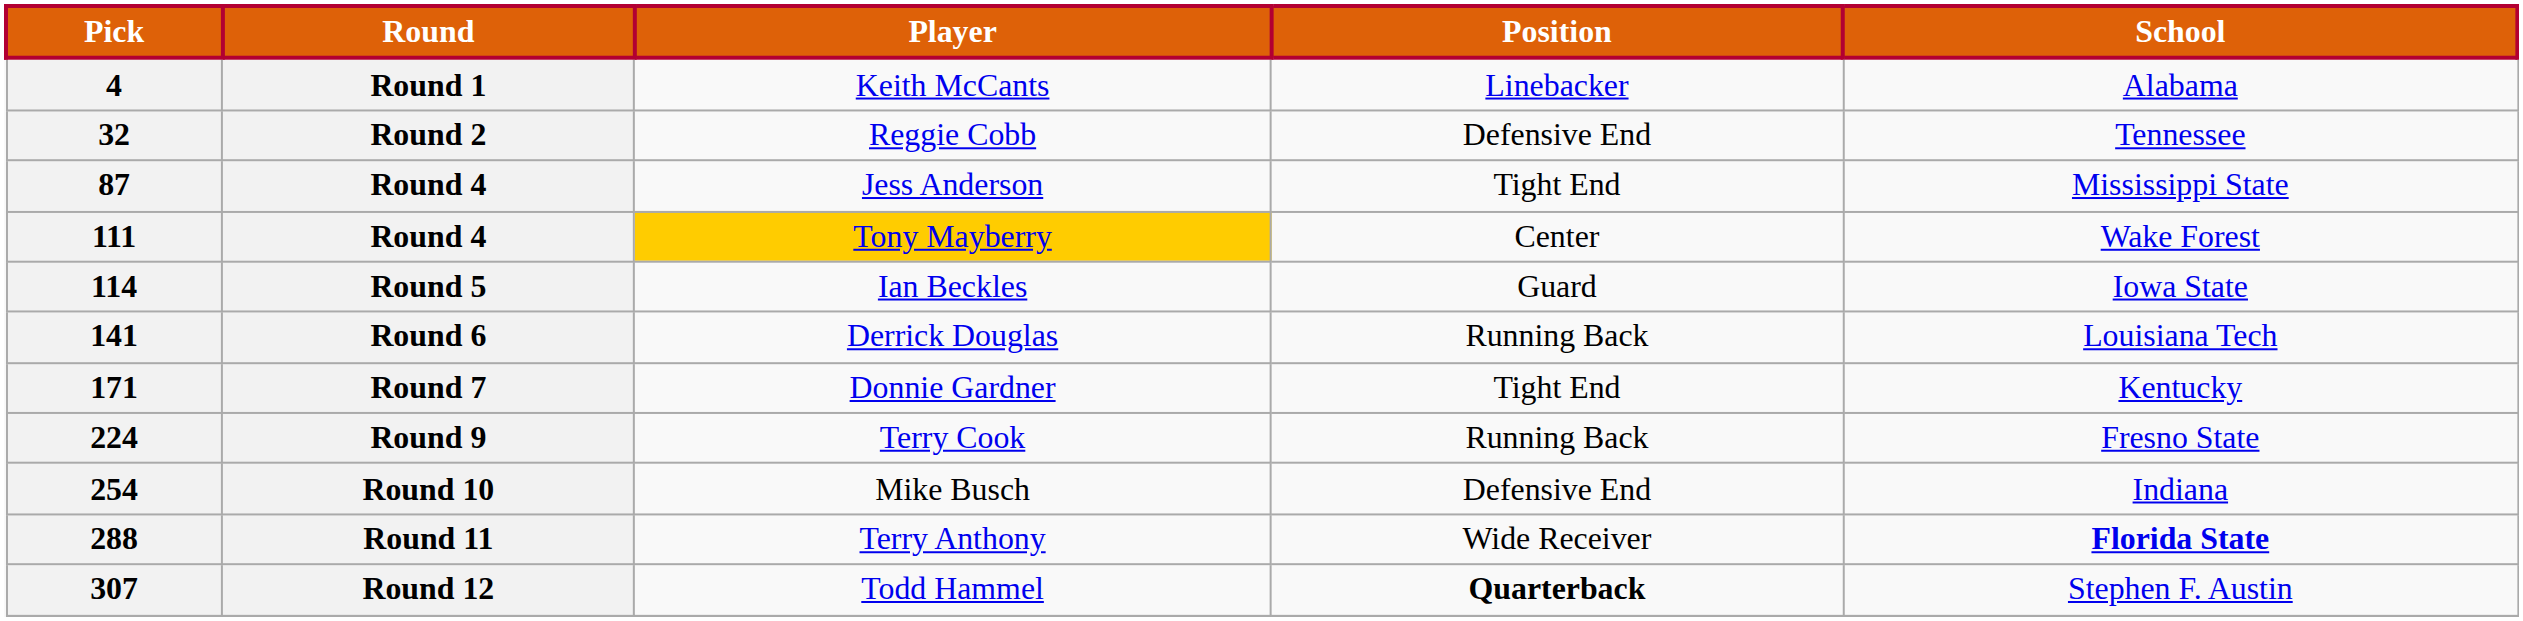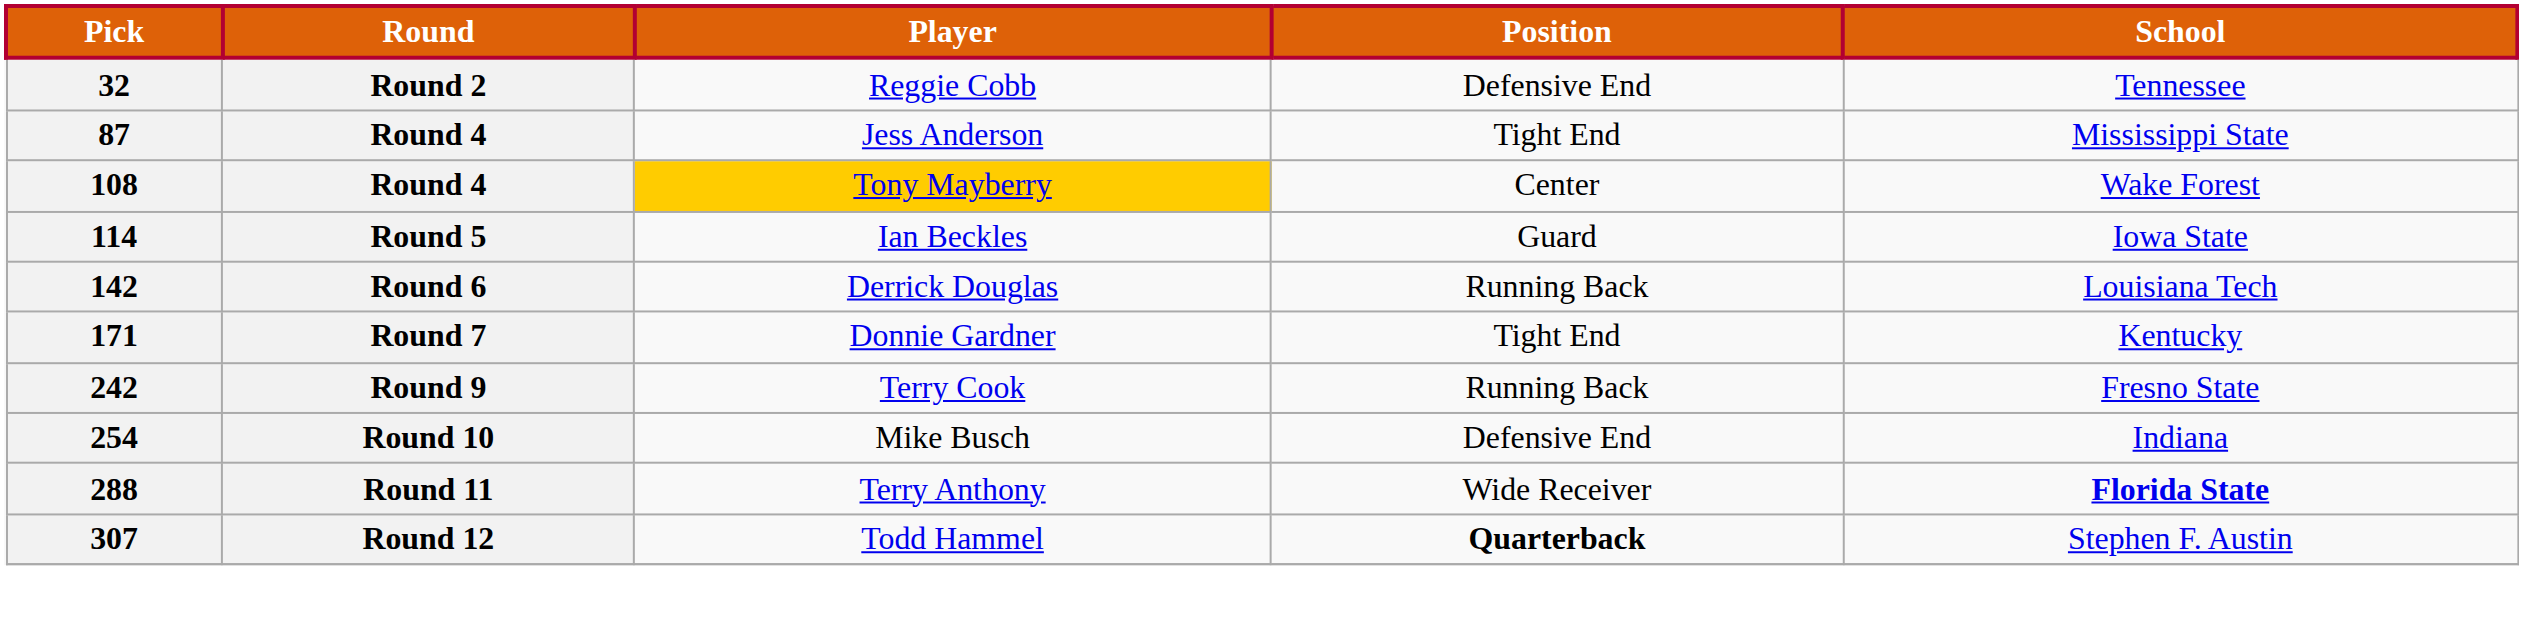 <table class="wikitable sortable sortable" style="width: 100%;text-align:center;">
 <tr style="background:#de6108;color:#FFFFFF; border: 2px solid #b20032;">
 <td style="border: 2px solid #b20032;"><strong>Pick</strong></td>
 <td style="border: 2px solid #b20032;"><strong>Round</strong></td>
 <td style="border: 2px solid #b20032;"><strong>Player</strong></td>
 <td style="border: 2px solid #b20032;"><strong>Position</strong></td>
 <td style="border: 2px solid #b20032;"><strong>School</strong></td>
-</tr>
-<tr>
-<th>4</th>
-<th>Round 1</th>
-<td><a href='#'>Keith McCants</a></td>
-<td><a href='#'>Linebacker</a></td>
-<td><a href='#'>Alabama</a></td>
 </tr>
 <tr>
 <th>32</th>
 <th>Round 2</th>
 <td><a href='#'>Reggie Cobb</a></td>
 <td>Defensive End</td>
 <td><a href='#'>Tennessee</a></td>
 </tr>
 <tr>
 <th>87</th>
 <th>Round 4</th>
 <td><a href='#'>Jess Anderson</a></td>
 <td>Tight End</td>
 <td><a href='#'>Mississippi State</a></td>
 </tr>
 <tr>
-<th>111</th>
+<th>108</th>
 <th>Round 4</th>
 <td bgcolor="#FFCC00"><a href='#'>Tony Mayberry</a></td>
 <td>Center</td>
 <td><a href='#'>Wake Forest</a></td>
 </tr>
 <tr>
 <th>114</th>
 <th>Round 5</th>
 <td><a href='#'>Ian Beckles</a></td>
 <td>Guard</td>
 <td><a href='#'>Iowa State</a></td>
 </tr>
 <tr>
-<th>141</th>
+<th>142</th>
 <th>Round 6</th>
 <td><a href='#'>Derrick Douglas</a></td>
 <td>Running Back</td>
 <td><a href='#'>Louisiana Tech</a></td>
 </tr>
 <tr>
 <th>171</th>
 <th>Round 7</th>
 <td><a href='#'>Donnie Gardner</a></td>
 <td>Tight End</td>
 <td><a href='#'>Kentucky</a></td>
 </tr>
 <tr>
-<th>224</th>
+<th>242</th>
 <th>Round 9</th>
 <td><a href='#'>Terry Cook</a></td>
 <td>Running Back</td>
 <td><a href='#'>Fresno State</a></td>
 </tr>
 <tr>
 <th>254</th>
 <th>Round 10</th>
 <td>Mike Busch</td>
 <td>Defensive End</td>
 <td><a href='#'>Indiana</a></td>
 </tr>
 <tr>
 <th>288</th>
 <th>Round 11</th>
 <td><a href='#'>Terry Anthony</a></td>
 <td>Wide Receiver</td>
 <td><strong><a href='#'>Florida State</a></strong></td>
 </tr>
 <tr>
 <th>307</th>
 <th>Round 12</th>
 <td><a href='#'>Todd Hammel</a></td>
 <td><strong>Quarterback</strong></td>
 <td><a href='#'>Stephen F. Austin</a></td>
 </tr>
 <tr>
 </tr>
 </table>
